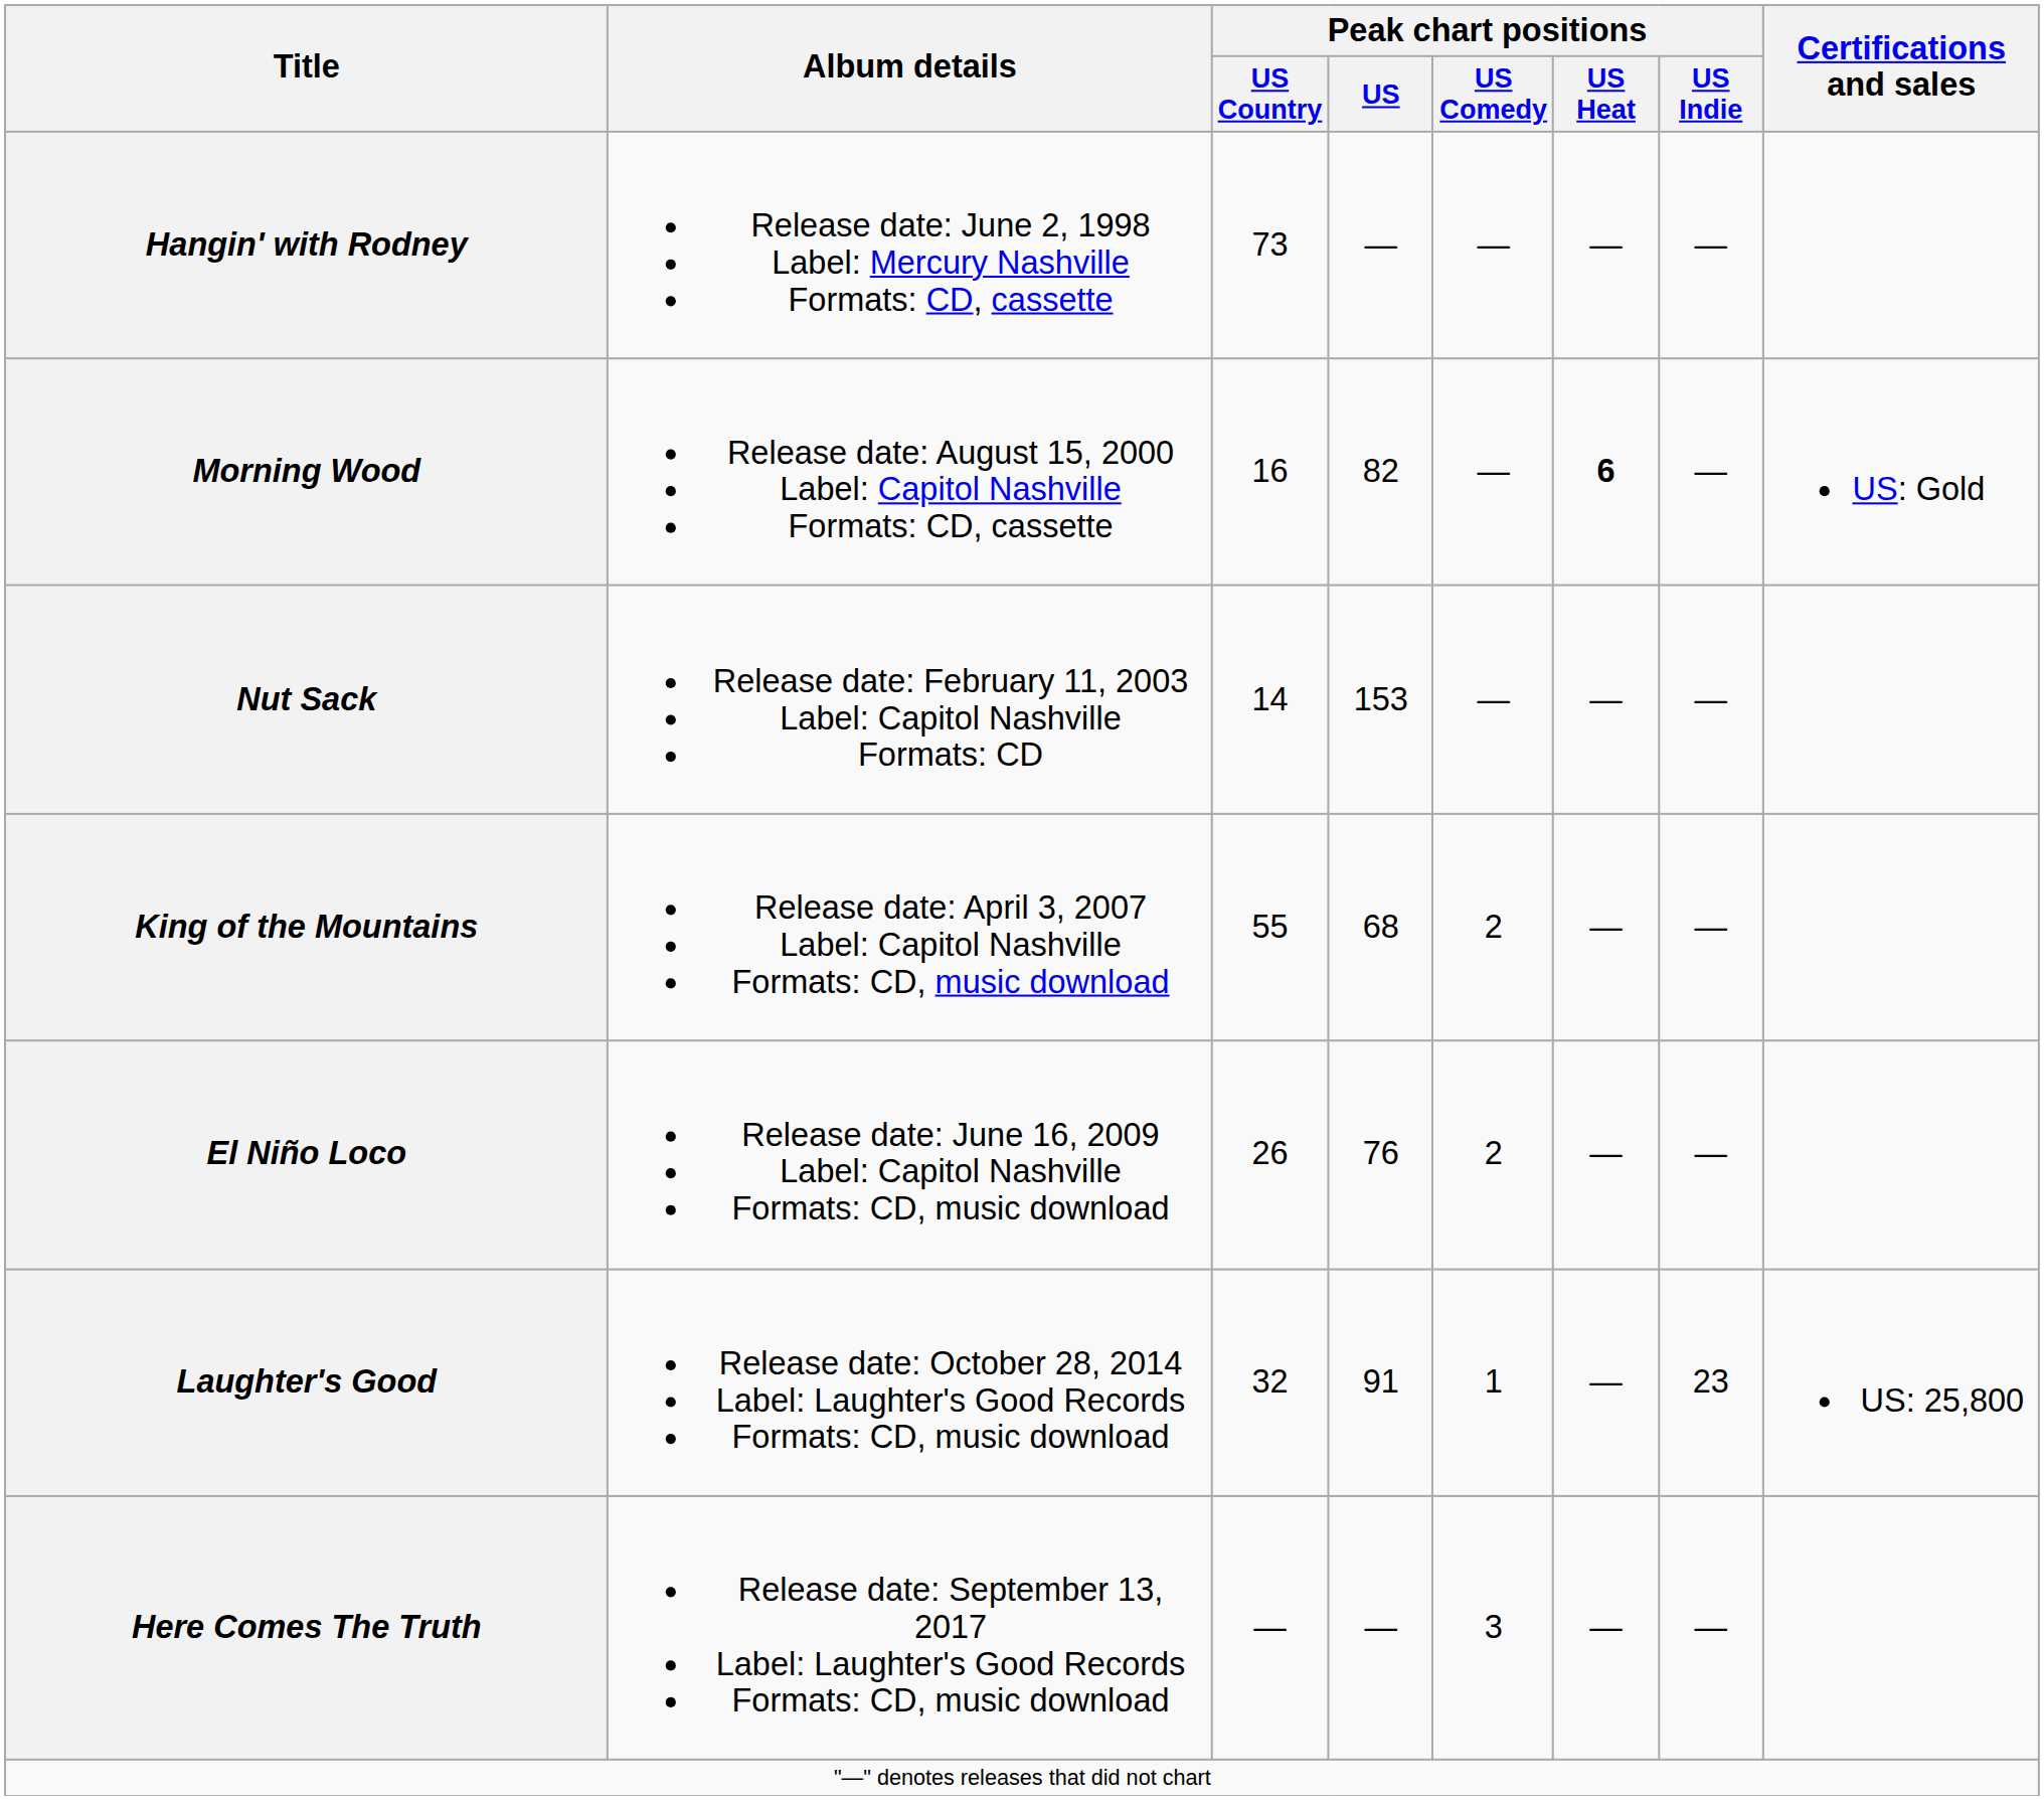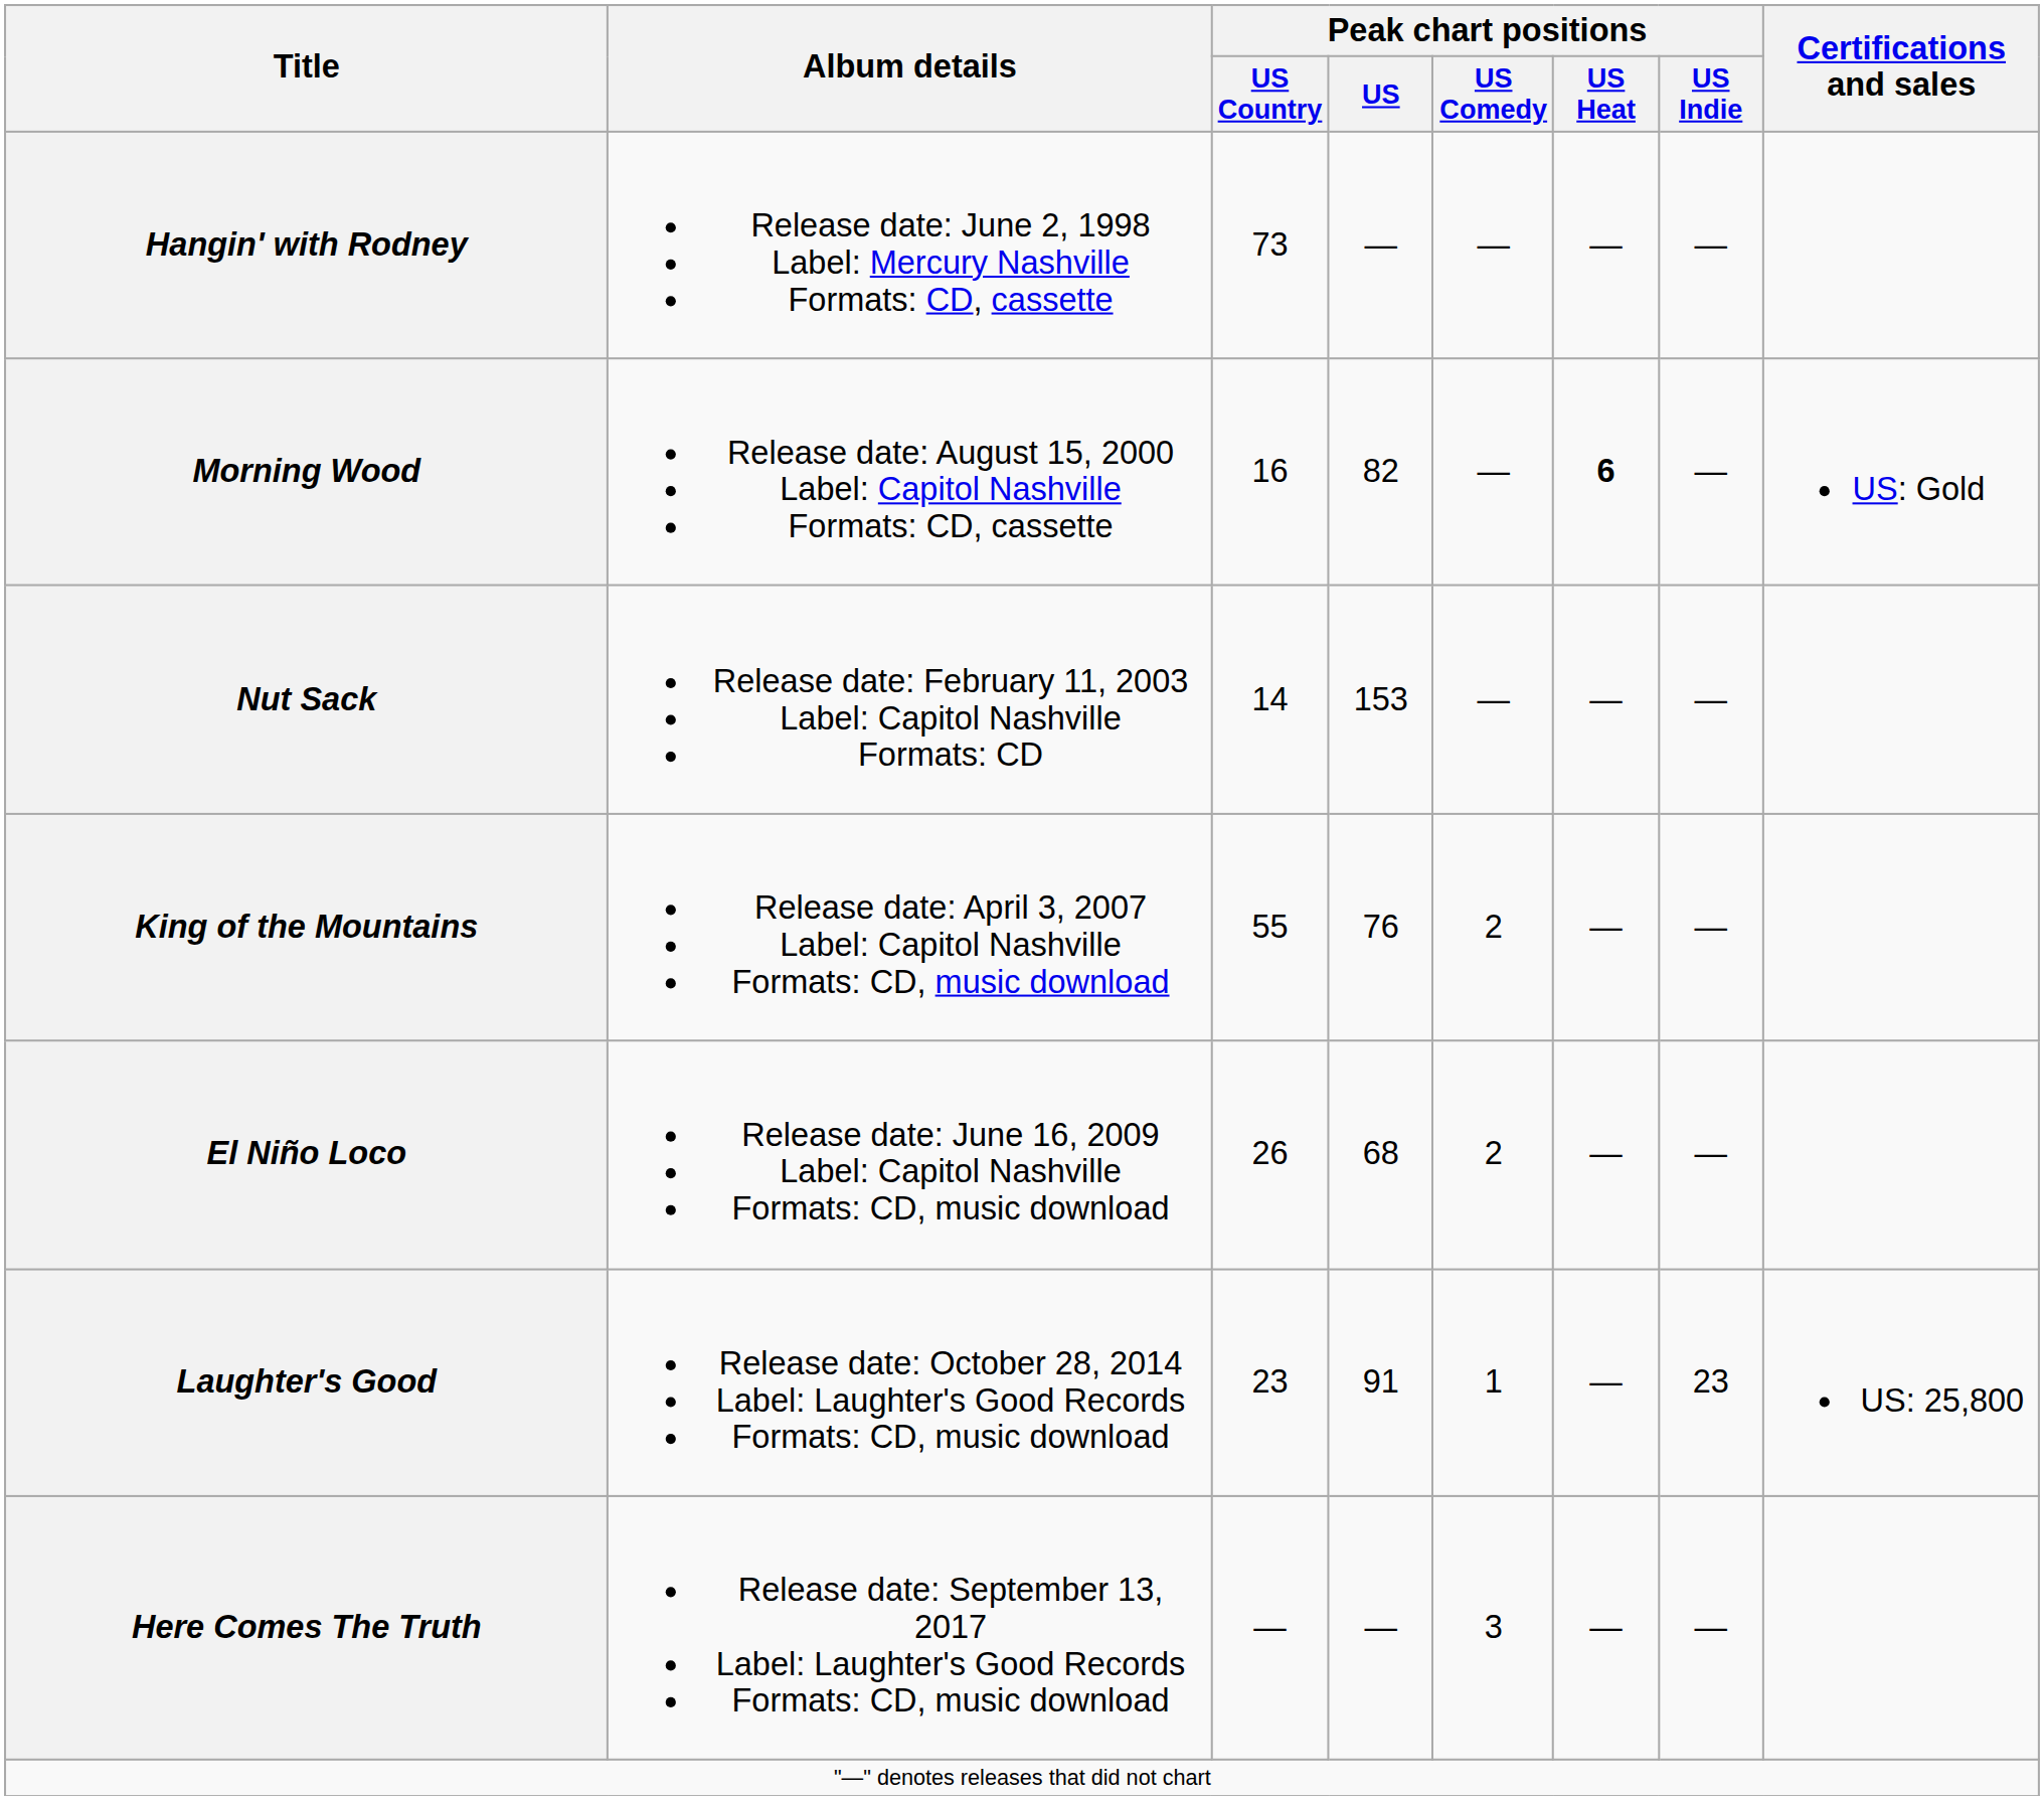 <table class="wikitable plainrowheaders" style="text-align:center;">
 <tr>
 <th rowspan="2" style="width:18em;">Title</th>
 <th rowspan="2" style="width:18em;">Album details</th>
 <th colspan="5">Peak chart positions</th>
 <th rowspan="2" style="width:8em;"><a href='#'>Certifications</a><br>and sales</th>
 </tr>
 <tr style="font-size:smaller;">
 <th width="45"><a href='#'>US Country</a><br></th>
 <th width="45"><a href='#'>US</a><br></th>
 <th width="45"><a href='#'>US Comedy</a><br></th>
 <th width="45"><a href='#'>US<br>Heat</a><br></th>
 <th width="45"><a href='#'>US Indie</a><br></th>
 </tr>
 <tr>
 <th scope="row"><em>Hangin' with Rodney</em></th>
 <td><br><ul><li>Release date: June 2, 1998</li><li>Label: <a href='#'>Mercury Nashville</a></li><li>Formats: <a href='#'>CD</a>, <a href='#'>cassette</a></li></ul></td>
 <td>73</td>
 <td>—</td>
 <td>—</td>
 <td>—</td>
 <td>—</td>
 <td></td>
 </tr>
 <tr>
 <th scope="row"><em>Morning Wood</em></th>
 <td><br><ul><li>Release date: August 15, 2000</li><li>Label: <a href='#'>Capitol Nashville</a></li><li>Formats: CD, cassette</li></ul></td>
 <td>16</td>
 <td>82</td>
 <td>—</td>
 <td><strong>6</strong></td>
 <td>—</td>
 <td align="left"><br><ul><li><a href='#'>US</a>: Gold</li></ul></td>
 </tr>
 <tr>
 <th scope="row"><em>Nut Sack</em></th>
 <td><br><ul><li>Release date: February 11, 2003</li><li>Label: Capitol Nashville</li><li>Formats: CD</li></ul></td>
 <td>14</td>
 <td>153</td>
 <td>—</td>
 <td>—</td>
 <td>—</td>
 <td></td>
 </tr>
 <tr>
 <th scope="row"><em>King of the Mountains</em></th>
 <td><br><ul><li>Release date: April 3, 2007</li><li>Label: Capitol Nashville</li><li>Formats: CD, <a href='#'>music download</a></li></ul></td>
 <td>55</td>
-<td>68</td>
+<td>76</td>
 <td>2</td>
 <td>—</td>
 <td>—</td>
 <td></td>
 </tr>
 <tr>
 <th scope="row"><em>El Niño Loco</em></th>
 <td><br><ul><li>Release date: June 16, 2009</li><li>Label: Capitol Nashville</li><li>Formats: CD, music download</li></ul></td>
 <td>26</td>
-<td>76</td>
+<td>68</td>
 <td>2</td>
 <td>—</td>
 <td>—</td>
 <td></td>
 </tr>
 <tr>
 <th scope="row"><em>Laughter's Good</em></th>
 <td><br><ul><li>Release date: October 28, 2014</li><li>Label: Laughter's Good Records</li><li>Formats: CD, music download</li></ul></td>
-<td>32</td>
+<td>23</td>
 <td>91</td>
 <td>1</td>
 <td>—</td>
 <td>23</td>
 <td><br><ul><li>US: 25,800</li></ul></td>
 </tr>
 <tr>
 <th scope="row"><em>Here Comes The Truth</em></th>
 <td><br><ul><li>Release date: September 13, 2017</li><li>Label: Laughter's Good Records</li><li>Formats: CD, music download</li></ul></td>
 <td>—</td>
 <td>—</td>
 <td>3</td>
 <td>—</td>
 <td>—</td>
 <td></td>
 </tr>
 <tr>
 <td colspan="10" style="font-size:8pt">"—" denotes releases that did not chart</td>
 </tr>
 <tr>
 </tr>
 </table>
